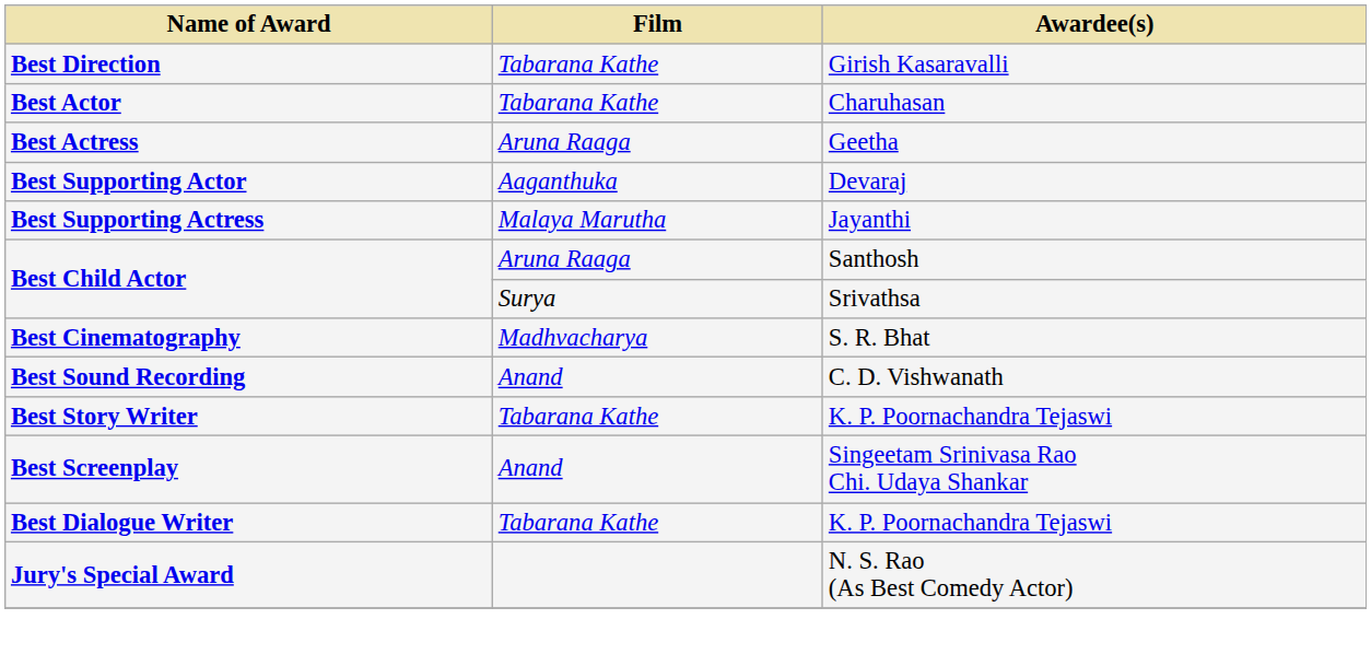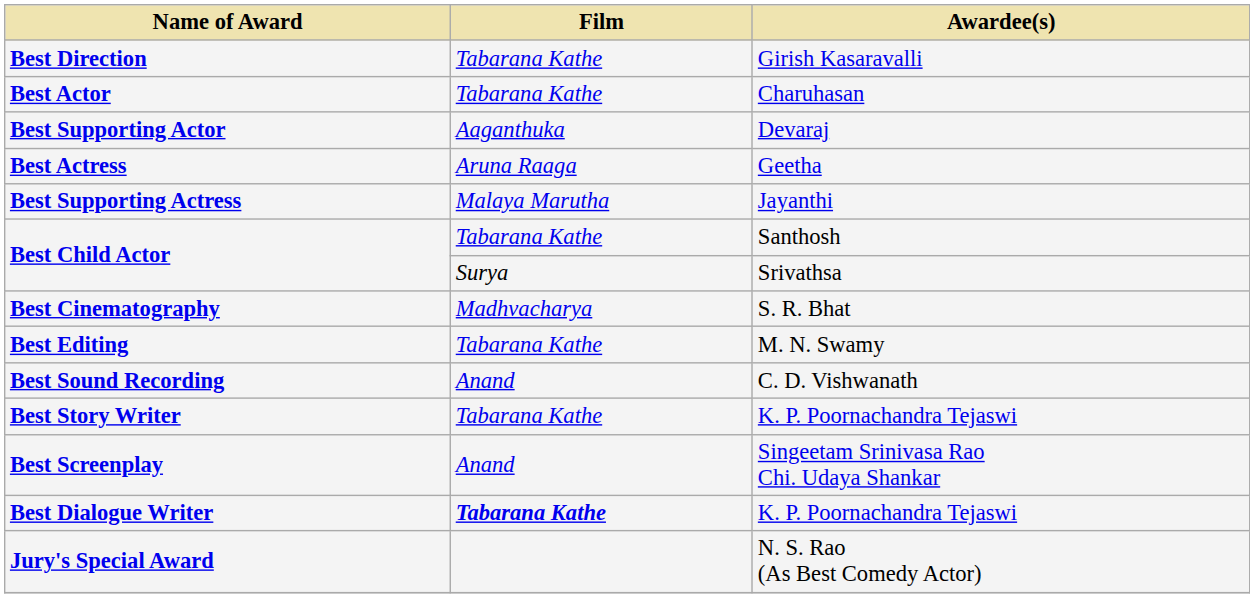 <table class="wikitable" style="width:100%;">
 <tr>
 <th style="background-color:#EFE4B0;">Name of Award</th>
 <th style="background-color:#EFE4B0;">Film</th>
 <th style="background-color:#EFE4B0;">Awardee(s)</th>
 </tr>
 <tr style="background-color:#F4F4F4">
 <td><strong><a href='#'>Best Direction</a></strong></td>
 <td><em><a href='#'>Tabarana Kathe</a></em></td>
 <td><a href='#'>Girish Kasaravalli</a></td>
 </tr>
 <tr style="background-color:#F4F4F4">
 <td><strong><a href='#'>Best Actor</a></strong></td>
 <td><em><a href='#'>Tabarana Kathe</a></em></td>
 <td><a href='#'>Charuhasan</a></td>
 </tr>
 <tr style="background-color:#F4F4F4">
+<td><strong><a href='#'>Best Supporting Actor</a></strong></td>
+<td><em><a href='#'>Aaganthuka</a></em></td>
+<td><a href='#'>Devaraj</a></td>
+</tr>
+<tr style="background-color:#F4F4F4">
 <td><strong><a href='#'>Best Actress</a></strong></td>
 <td><em><a href='#'>Aruna Raaga</a></em></td>
 <td><a href='#'>Geetha</a></td>
-</tr>
-<tr style="background-color:#F4F4F4">
-<td><strong><a href='#'>Best Supporting Actor</a></strong></td>
-<td><em><a href='#'>Aaganthuka</a></em></td>
-<td><a href='#'>Devaraj</a></td>
 </tr>
 <tr style="background-color:#F4F4F4">
 <td><strong><a href='#'>Best Supporting Actress</a></strong></td>
 <td><em><a href='#'>Malaya Marutha</a></em></td>
 <td><a href='#'>Jayanthi</a></td>
 </tr>
 <tr style="background-color:#F4F4F4">
 <td rowspan="2"><strong><a href='#'>Best Child Actor</a></strong></td>
-<td><em><a href='#'>Aruna Raaga</a></em></td>
+<td><em><a href='#'>Tabarana Kathe</a></em></td>
 <td>Santhosh</td>
 </tr>
 <tr style="background-color:#F4F4F4">
 <td><em>Surya</em></td>
 <td>Srivathsa</td>
 </tr>
 <tr style="background-color:#F4F4F4">
 <td><strong><a href='#'>Best Cinematography</a></strong></td>
 <td><em><a href='#'>Madhvacharya</a></em></td>
 <td>S. R. Bhat</td>
+</tr>
+<tr style="background-color:#F4F4F4">
+<td><strong><a href='#'>Best Editing</a></strong></td>
+<td><em><a href='#'>Tabarana Kathe</a></em></td>
+<td>M. N. Swamy</td>
 </tr>
 <tr style="background-color:#F4F4F4">
 <td><strong><a href='#'>Best Sound Recording</a></strong></td>
 <td><em><a href='#'>Anand</a></em></td>
 <td>C. D. Vishwanath</td>
 </tr>
 <tr style="background-color:#F4F4F4">
 <td><strong><a href='#'>Best Story Writer</a></strong></td>
 <td><em><a href='#'>Tabarana Kathe</a></em></td>
 <td><a href='#'>K. P. Poornachandra Tejaswi</a></td>
 </tr>
 <tr style="background-color:#F4F4F4">
 <td><strong><a href='#'>Best Screenplay</a></strong></td>
 <td><em><a href='#'>Anand</a></em></td>
 <td><a href='#'>Singeetam Srinivasa Rao</a><br><a href='#'>Chi. Udaya Shankar</a></td>
 </tr>
 <tr style="background-color:#F4F4F4">
 <td><strong><a href='#'>Best Dialogue Writer</a></strong></td>
-<td><em><a href='#'>Tabarana Kathe</a></em></td>
+<td><strong><em><a href='#'>Tabarana Kathe</a></em></strong></td>
 <td><a href='#'>K. P. Poornachandra Tejaswi</a></td>
 </tr>
 <tr style="background-color:#F4F4F4">
 <td><strong><a href='#'>Jury's Special Award</a></strong></td>
 <td></td>
 <td>N. S. Rao<br>(As Best Comedy Actor)</td>
 </tr>
 <tr style="background-color:#F4F4F4">
 </tr>
 </table>
